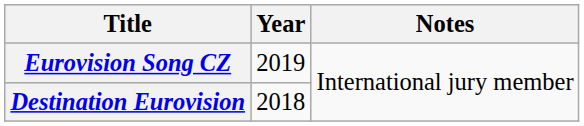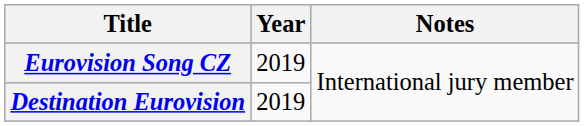 <table class="wikitable sortable plainrowheaders">
 <tr>
 <th>Title</th>
 <th>Year</th>
 <th class="unsortable">Notes</th>
 </tr>
 <tr>
 <th scope="row"><em><a href='#'>Eurovision Song CZ</a></em></th>
 <td>2019</td>
 <td rowspan=2>International jury member</td>
 </tr>
 <tr>
 <th scope="row"><em><a href='#'>Destination Eurovision</a></em></th>
-<td>2018</td>
+<td>2019</td>
 </tr>
 </table>
